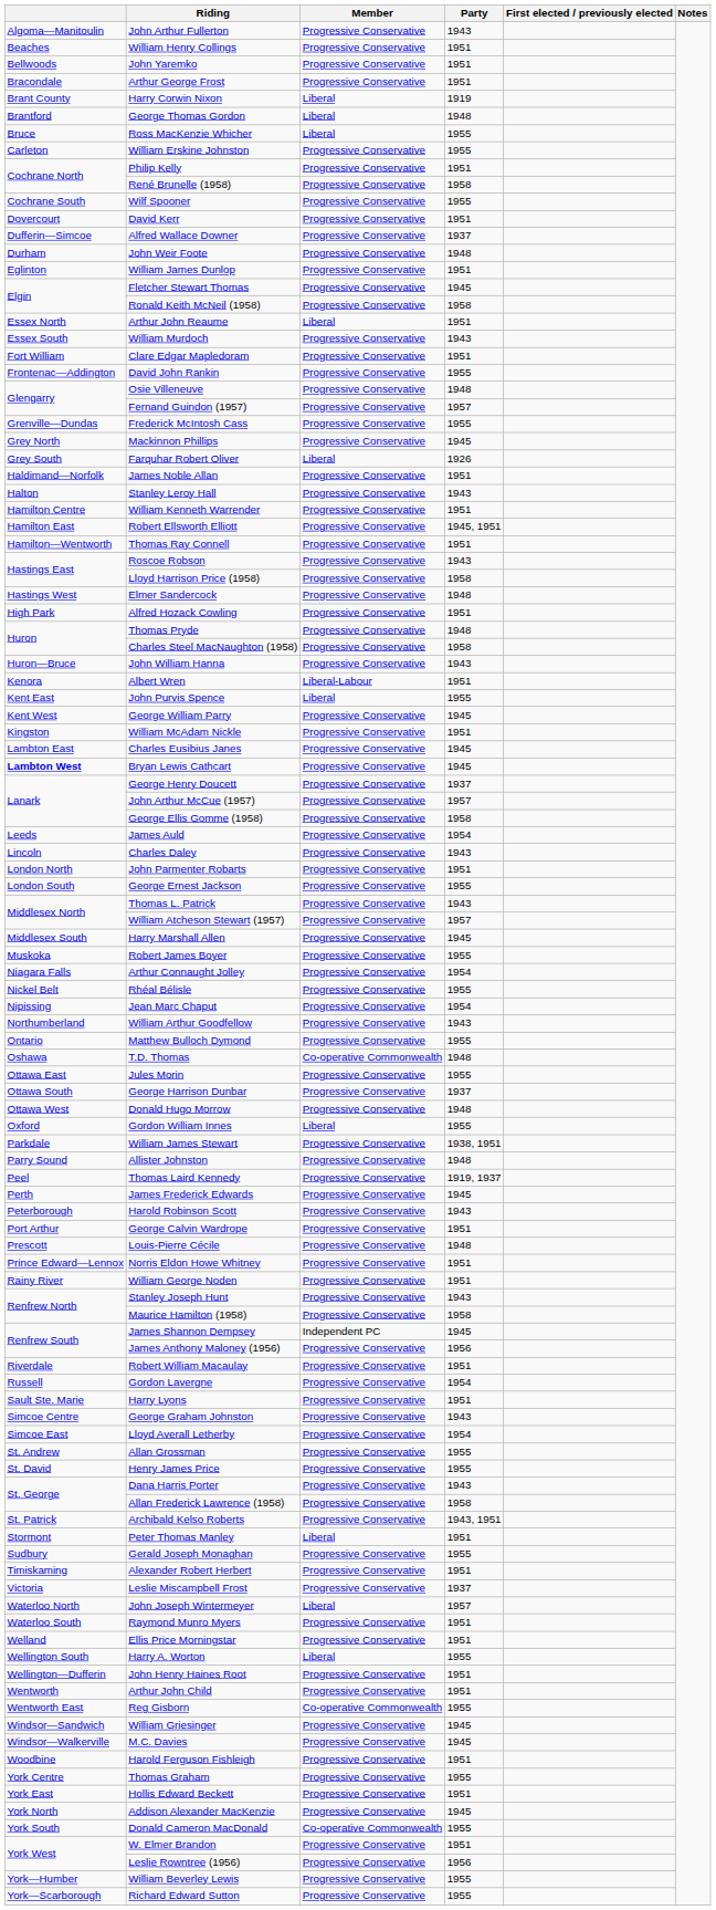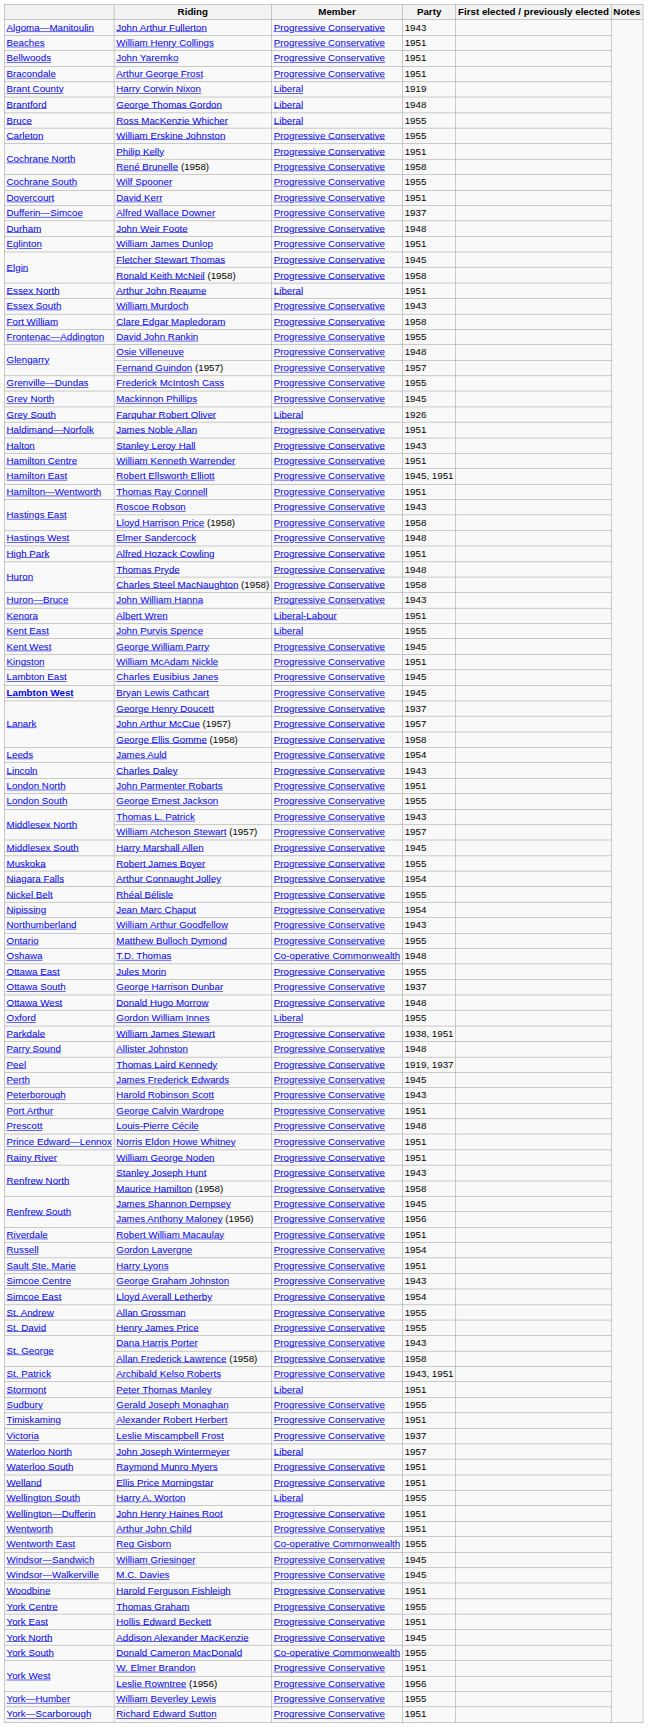 <table class="wikitable sortable">
 <tr>
 <th></th>
 <th>Riding</th>
 <th>Member</th>
 <th>Party</th>
 <th>First elected / previously elected</th>
 <th>Notes</th>
 </tr>
 <tr>
 <td><a href='#'>Algoma—Manitoulin</a></td>
 <td><a href='#'>John Arthur Fullerton</a></td>
 <td><a href='#'>Progressive Conservative</a></td>
 <td>1943</td>
 <td></td>
 </tr>
 <tr>
 <td><a href='#'>Beaches</a></td>
 <td><a href='#'>William Henry Collings</a></td>
 <td><a href='#'>Progressive Conservative</a></td>
 <td>1951</td>
 <td></td>
 </tr>
 <tr>
 <td><a href='#'>Bellwoods</a></td>
 <td><a href='#'>John Yaremko</a></td>
 <td><a href='#'>Progressive Conservative</a></td>
 <td>1951</td>
 <td></td>
 </tr>
 <tr>
 <td><a href='#'>Bracondale</a></td>
 <td><a href='#'>Arthur George Frost</a></td>
 <td><a href='#'>Progressive Conservative</a></td>
 <td>1951</td>
 <td></td>
 </tr>
 <tr>
 <td><a href='#'>Brant County</a></td>
 <td><a href='#'>Harry Corwin Nixon</a></td>
 <td><a href='#'>Liberal</a></td>
 <td>1919</td>
 <td></td>
 </tr>
 <tr>
 <td><a href='#'>Brantford</a></td>
 <td><a href='#'>George Thomas Gordon</a></td>
 <td><a href='#'>Liberal</a></td>
 <td>1948</td>
 <td></td>
 </tr>
 <tr>
 <td><a href='#'>Bruce</a></td>
 <td><a href='#'>Ross MacKenzie Whicher</a></td>
 <td><a href='#'>Liberal</a></td>
 <td>1955</td>
 <td></td>
 </tr>
 <tr>
 <td><a href='#'>Carleton</a></td>
 <td><a href='#'>William Erskine Johnston</a></td>
 <td><a href='#'>Progressive Conservative</a></td>
 <td>1955</td>
 <td></td>
 </tr>
 <tr>
 <td rowspan="2"><a href='#'>Cochrane North</a></td>
 <td><a href='#'>Philip Kelly</a></td>
 <td><a href='#'>Progressive Conservative</a></td>
 <td>1951</td>
 <td></td>
 </tr>
 <tr>
 <td><a href='#'>René Brunelle</a> (1958)</td>
 <td><a href='#'>Progressive Conservative</a></td>
 <td>1958</td>
 <td></td>
 </tr>
 <tr>
 <td><a href='#'>Cochrane South</a></td>
 <td><a href='#'>Wilf Spooner</a></td>
 <td><a href='#'>Progressive Conservative</a></td>
 <td>1955</td>
 <td></td>
 </tr>
 <tr>
 <td><a href='#'>Dovercourt</a></td>
 <td><a href='#'>David Kerr</a></td>
 <td><a href='#'>Progressive Conservative</a></td>
 <td>1951</td>
 <td></td>
 </tr>
 <tr>
 <td><a href='#'>Dufferin—Simcoe</a></td>
 <td><a href='#'>Alfred Wallace Downer</a></td>
 <td><a href='#'>Progressive Conservative</a></td>
 <td>1937</td>
 <td></td>
 </tr>
 <tr>
 <td><a href='#'>Durham</a></td>
 <td><a href='#'>John Weir Foote</a></td>
 <td><a href='#'>Progressive Conservative</a></td>
 <td>1948</td>
 <td></td>
 </tr>
 <tr>
 <td><a href='#'>Eglinton</a></td>
 <td><a href='#'>William James Dunlop</a></td>
 <td><a href='#'>Progressive Conservative</a></td>
 <td>1951</td>
 <td></td>
 </tr>
 <tr>
 <td rowspan="2"><a href='#'>Elgin</a></td>
 <td><a href='#'>Fletcher Stewart Thomas</a></td>
 <td><a href='#'>Progressive Conservative</a></td>
 <td>1945</td>
 <td></td>
 </tr>
 <tr>
 <td><a href='#'>Ronald Keith McNeil</a> (1958)</td>
 <td><a href='#'>Progressive Conservative</a></td>
 <td>1958</td>
 <td></td>
 </tr>
 <tr>
 <td><a href='#'>Essex North</a></td>
 <td><a href='#'>Arthur John Reaume</a></td>
 <td><a href='#'>Liberal</a></td>
 <td>1951</td>
 <td></td>
 </tr>
 <tr>
 <td><a href='#'>Essex South</a></td>
 <td><a href='#'>William Murdoch</a></td>
 <td><a href='#'>Progressive Conservative</a></td>
 <td>1943</td>
 <td></td>
 </tr>
 <tr>
 <td><a href='#'>Fort William</a></td>
 <td><a href='#'>Clare Edgar Mapledoram</a></td>
 <td><a href='#'>Progressive Conservative</a></td>
-<td>1951</td>
+<td>1958</td>
 <td></td>
 </tr>
 <tr>
 <td><a href='#'>Frontenac—Addington</a></td>
 <td><a href='#'>David John Rankin</a></td>
 <td><a href='#'>Progressive Conservative</a></td>
 <td>1955</td>
 <td></td>
 </tr>
 <tr>
 <td rowspan="2"><a href='#'>Glengarry</a></td>
 <td><a href='#'>Osie Villeneuve</a></td>
 <td><a href='#'>Progressive Conservative</a></td>
 <td>1948</td>
 <td></td>
 </tr>
 <tr>
 <td><a href='#'>Fernand Guindon</a> (1957)</td>
 <td><a href='#'>Progressive Conservative</a></td>
 <td>1957</td>
 <td></td>
 </tr>
 <tr>
 <td><a href='#'>Grenville—Dundas</a></td>
 <td><a href='#'>Frederick McIntosh Cass</a></td>
 <td><a href='#'>Progressive Conservative</a></td>
 <td>1955</td>
 <td></td>
 </tr>
 <tr>
 <td><a href='#'>Grey North</a></td>
 <td><a href='#'>Mackinnon Phillips</a></td>
 <td><a href='#'>Progressive Conservative</a></td>
 <td>1945</td>
 <td></td>
 </tr>
 <tr>
 <td><a href='#'>Grey South</a></td>
 <td><a href='#'>Farquhar Robert Oliver</a></td>
 <td><a href='#'>Liberal</a></td>
 <td>1926</td>
 <td></td>
 </tr>
 <tr>
 <td><a href='#'>Haldimand—Norfolk</a></td>
 <td><a href='#'>James Noble Allan</a></td>
 <td><a href='#'>Progressive Conservative</a></td>
 <td>1951</td>
 <td></td>
 </tr>
 <tr>
 <td><a href='#'>Halton</a></td>
 <td><a href='#'>Stanley Leroy Hall</a></td>
 <td><a href='#'>Progressive Conservative</a></td>
 <td>1943</td>
 <td></td>
 </tr>
 <tr>
 <td><a href='#'>Hamilton Centre</a></td>
 <td><a href='#'>William Kenneth Warrender</a></td>
 <td><a href='#'>Progressive Conservative</a></td>
 <td>1951</td>
 <td></td>
 </tr>
 <tr>
 <td><a href='#'>Hamilton East</a></td>
 <td><a href='#'>Robert Ellsworth Elliott</a></td>
 <td><a href='#'>Progressive Conservative</a></td>
 <td>1945, 1951</td>
 <td></td>
 </tr>
 <tr>
 <td><a href='#'>Hamilton—Wentworth</a></td>
 <td><a href='#'>Thomas Ray Connell</a></td>
 <td><a href='#'>Progressive Conservative</a></td>
 <td>1951</td>
 <td></td>
 </tr>
 <tr>
 <td rowspan="2"><a href='#'>Hastings East</a></td>
 <td><a href='#'>Roscoe Robson</a></td>
 <td><a href='#'>Progressive Conservative</a></td>
 <td>1943</td>
 <td></td>
 </tr>
 <tr>
 <td><a href='#'>Lloyd Harrison Price</a> (1958)</td>
 <td><a href='#'>Progressive Conservative</a></td>
 <td>1958</td>
 <td></td>
 </tr>
 <tr>
 <td><a href='#'>Hastings West</a></td>
 <td><a href='#'>Elmer Sandercock</a></td>
 <td><a href='#'>Progressive Conservative</a></td>
 <td>1948</td>
 <td></td>
 </tr>
 <tr>
 <td><a href='#'>High Park</a></td>
 <td><a href='#'>Alfred Hozack Cowling</a></td>
 <td><a href='#'>Progressive Conservative</a></td>
 <td>1951</td>
 <td></td>
 </tr>
 <tr>
 <td rowspan="2"><a href='#'>Huron</a></td>
 <td><a href='#'>Thomas Pryde</a></td>
 <td><a href='#'>Progressive Conservative</a></td>
 <td>1948</td>
 <td></td>
 </tr>
 <tr>
 <td><a href='#'>Charles Steel MacNaughton</a> (1958)</td>
 <td><a href='#'>Progressive Conservative</a></td>
 <td>1958</td>
 <td></td>
 </tr>
 <tr>
 <td><a href='#'>Huron—Bruce</a></td>
 <td><a href='#'>John William Hanna</a></td>
 <td><a href='#'>Progressive Conservative</a></td>
 <td>1943</td>
 <td></td>
 </tr>
 <tr>
 <td><a href='#'>Kenora</a></td>
 <td><a href='#'>Albert Wren</a></td>
 <td><a href='#'>Liberal-Labour</a></td>
 <td>1951</td>
 <td></td>
 </tr>
 <tr>
 <td><a href='#'>Kent East</a></td>
 <td><a href='#'>John Purvis Spence</a></td>
 <td><a href='#'>Liberal</a></td>
 <td>1955</td>
 <td></td>
 </tr>
 <tr>
 <td><a href='#'>Kent West</a></td>
 <td><a href='#'>George William Parry</a></td>
 <td><a href='#'>Progressive Conservative</a></td>
 <td>1945</td>
 <td></td>
 </tr>
 <tr>
 <td><a href='#'>Kingston</a></td>
 <td><a href='#'>William McAdam Nickle</a></td>
 <td><a href='#'>Progressive Conservative</a></td>
 <td>1951</td>
 <td></td>
 </tr>
 <tr>
 <td><a href='#'>Lambton East</a></td>
 <td><a href='#'>Charles Eusibius Janes</a></td>
 <td><a href='#'>Progressive Conservative</a></td>
 <td>1945</td>
 <td></td>
 </tr>
 <tr>
 <td><strong><a href='#'>Lambton West</a></strong></td>
 <td><a href='#'>Bryan Lewis Cathcart</a></td>
 <td><a href='#'>Progressive Conservative</a></td>
 <td>1945</td>
 <td></td>
 </tr>
 <tr>
 <td rowspan="3"><a href='#'>Lanark</a></td>
 <td><a href='#'>George Henry Doucett</a></td>
 <td><a href='#'>Progressive Conservative</a></td>
 <td>1937</td>
 <td></td>
 </tr>
 <tr>
 <td><a href='#'>John Arthur McCue</a> (1957)</td>
 <td><a href='#'>Progressive Conservative</a></td>
 <td>1957</td>
 <td></td>
 </tr>
 <tr>
 <td><a href='#'>George Ellis Gomme</a> (1958)</td>
 <td><a href='#'>Progressive Conservative</a></td>
 <td>1958</td>
 <td></td>
 </tr>
 <tr>
 <td><a href='#'>Leeds</a></td>
 <td><a href='#'>James Auld</a></td>
 <td><a href='#'>Progressive Conservative</a></td>
 <td>1954</td>
 <td></td>
 </tr>
 <tr>
 <td><a href='#'>Lincoln</a></td>
 <td><a href='#'>Charles Daley</a></td>
 <td><a href='#'>Progressive Conservative</a></td>
 <td>1943</td>
 <td></td>
 </tr>
 <tr>
 <td><a href='#'>London North</a></td>
 <td><a href='#'>John Parmenter Robarts</a></td>
 <td><a href='#'>Progressive Conservative</a></td>
 <td>1951</td>
 <td></td>
 </tr>
 <tr>
 <td><a href='#'>London South</a></td>
 <td><a href='#'>George Ernest Jackson</a></td>
 <td><a href='#'>Progressive Conservative</a></td>
 <td>1955</td>
 <td></td>
 </tr>
 <tr>
 <td rowspan="2"><a href='#'>Middlesex North</a></td>
 <td><a href='#'>Thomas L. Patrick</a></td>
 <td><a href='#'>Progressive Conservative</a></td>
 <td>1943</td>
 <td></td>
 </tr>
 <tr>
 <td><a href='#'>William Atcheson Stewart</a> (1957)</td>
 <td><a href='#'>Progressive Conservative</a></td>
 <td>1957</td>
 <td></td>
 </tr>
 <tr>
 <td><a href='#'>Middlesex South</a></td>
 <td><a href='#'>Harry Marshall Allen</a></td>
 <td><a href='#'>Progressive Conservative</a></td>
 <td>1945</td>
 <td></td>
 </tr>
 <tr>
 <td><a href='#'>Muskoka</a></td>
 <td><a href='#'>Robert James Boyer</a></td>
 <td><a href='#'>Progressive Conservative</a></td>
 <td>1955</td>
 <td></td>
 </tr>
 <tr>
 <td><a href='#'>Niagara Falls</a></td>
 <td><a href='#'>Arthur Connaught Jolley</a></td>
 <td><a href='#'>Progressive Conservative</a></td>
 <td>1954</td>
 <td></td>
 </tr>
 <tr>
 <td><a href='#'>Nickel Belt</a></td>
 <td><a href='#'>Rhéal Bélisle</a></td>
 <td><a href='#'>Progressive Conservative</a></td>
 <td>1955</td>
 <td></td>
 </tr>
 <tr>
 <td><a href='#'>Nipissing</a></td>
 <td><a href='#'>Jean Marc Chaput</a></td>
 <td><a href='#'>Progressive Conservative</a></td>
 <td>1954</td>
 <td></td>
 </tr>
 <tr>
 <td><a href='#'>Northumberland</a></td>
 <td><a href='#'>William Arthur Goodfellow</a></td>
 <td><a href='#'>Progressive Conservative</a></td>
 <td>1943</td>
 <td></td>
 </tr>
 <tr>
 <td><a href='#'>Ontario</a></td>
 <td><a href='#'>Matthew Bulloch Dymond</a></td>
 <td><a href='#'>Progressive Conservative</a></td>
 <td>1955</td>
 <td></td>
 </tr>
 <tr>
 <td><a href='#'>Oshawa</a></td>
 <td><a href='#'>T.D. Thomas</a></td>
 <td><a href='#'>Co-operative Commonwealth</a></td>
 <td>1948</td>
 <td></td>
 </tr>
 <tr>
 <td><a href='#'>Ottawa East</a></td>
 <td><a href='#'>Jules Morin</a></td>
 <td><a href='#'>Progressive Conservative</a></td>
 <td>1955</td>
 <td></td>
 </tr>
 <tr>
 <td><a href='#'>Ottawa South</a></td>
 <td><a href='#'>George Harrison Dunbar</a></td>
 <td><a href='#'>Progressive Conservative</a></td>
 <td>1937</td>
 <td></td>
 </tr>
 <tr>
 <td><a href='#'>Ottawa West</a></td>
 <td><a href='#'>Donald Hugo Morrow</a></td>
 <td><a href='#'>Progressive Conservative</a></td>
 <td>1948</td>
 <td></td>
 </tr>
 <tr>
 <td><a href='#'>Oxford</a></td>
 <td><a href='#'>Gordon William Innes</a></td>
 <td><a href='#'>Liberal</a></td>
 <td>1955</td>
 <td></td>
 </tr>
 <tr>
 <td><a href='#'>Parkdale</a></td>
 <td><a href='#'>William James Stewart</a></td>
 <td><a href='#'>Progressive Conservative</a></td>
 <td>1938, 1951</td>
 <td></td>
 </tr>
 <tr>
 <td><a href='#'>Parry Sound</a></td>
 <td><a href='#'>Allister Johnston</a></td>
 <td><a href='#'>Progressive Conservative</a></td>
 <td>1948</td>
 <td></td>
 </tr>
 <tr>
 <td><a href='#'>Peel</a></td>
 <td><a href='#'>Thomas Laird Kennedy</a></td>
 <td><a href='#'>Progressive Conservative</a></td>
 <td>1919, 1937</td>
 <td></td>
 </tr>
 <tr>
 <td><a href='#'>Perth</a></td>
 <td><a href='#'>James Frederick Edwards</a></td>
 <td><a href='#'>Progressive Conservative</a></td>
 <td>1945</td>
 <td></td>
 </tr>
 <tr>
 <td><a href='#'>Peterborough</a></td>
 <td><a href='#'>Harold Robinson Scott</a></td>
 <td><a href='#'>Progressive Conservative</a></td>
 <td>1943</td>
 <td></td>
 </tr>
 <tr>
 <td><a href='#'>Port Arthur</a></td>
 <td><a href='#'>George Calvin Wardrope</a></td>
 <td><a href='#'>Progressive Conservative</a></td>
 <td>1951</td>
 <td></td>
 </tr>
 <tr>
 <td><a href='#'>Prescott</a></td>
 <td><a href='#'>Louis-Pierre Cécile</a></td>
 <td><a href='#'>Progressive Conservative</a></td>
 <td>1948</td>
 <td></td>
 </tr>
 <tr>
 <td><a href='#'>Prince Edward—Lennox</a></td>
 <td><a href='#'>Norris Eldon Howe Whitney</a></td>
 <td><a href='#'>Progressive Conservative</a></td>
 <td>1951</td>
 <td></td>
 </tr>
 <tr>
 <td><a href='#'>Rainy River</a></td>
 <td><a href='#'>William George Noden</a></td>
 <td><a href='#'>Progressive Conservative</a></td>
 <td>1951</td>
 <td></td>
 </tr>
 <tr>
 <td rowspan="2"><a href='#'>Renfrew North</a></td>
 <td><a href='#'>Stanley Joseph Hunt</a></td>
 <td><a href='#'>Progressive Conservative</a></td>
 <td>1943</td>
 <td></td>
 </tr>
 <tr>
 <td><a href='#'>Maurice Hamilton</a> (1958)</td>
 <td><a href='#'>Progressive Conservative</a></td>
 <td>1958</td>
 <td></td>
 </tr>
 <tr>
 <td rowspan="2"><a href='#'>Renfrew South</a></td>
 <td><a href='#'>James Shannon Dempsey</a></td>
-<td>Independent PC</td>
+<td><a href='#'>Progressive Conservative</a></td>
 <td>1945</td>
 <td></td>
 </tr>
 <tr>
 <td><a href='#'>James Anthony Maloney</a> (1956)</td>
 <td><a href='#'>Progressive Conservative</a></td>
 <td>1956</td>
 <td></td>
 </tr>
 <tr>
 <td><a href='#'>Riverdale</a></td>
 <td><a href='#'>Robert William Macaulay</a></td>
 <td><a href='#'>Progressive Conservative</a></td>
 <td>1951</td>
 <td></td>
 </tr>
 <tr>
 <td><a href='#'>Russell</a></td>
 <td><a href='#'>Gordon Lavergne</a></td>
 <td><a href='#'>Progressive Conservative</a></td>
 <td>1954</td>
 <td></td>
 </tr>
 <tr>
 <td><a href='#'>Sault Ste. Marie</a></td>
 <td><a href='#'>Harry Lyons</a></td>
 <td><a href='#'>Progressive Conservative</a></td>
 <td>1951</td>
 <td></td>
 </tr>
 <tr>
 <td><a href='#'>Simcoe Centre</a></td>
 <td><a href='#'>George Graham Johnston</a></td>
 <td><a href='#'>Progressive Conservative</a></td>
 <td>1943</td>
 <td></td>
 </tr>
 <tr>
 <td><a href='#'>Simcoe East</a></td>
 <td><a href='#'>Lloyd Averall Letherby</a></td>
 <td><a href='#'>Progressive Conservative</a></td>
 <td>1954</td>
 <td></td>
 </tr>
 <tr>
 <td><a href='#'>St. Andrew</a></td>
 <td><a href='#'>Allan Grossman</a></td>
 <td><a href='#'>Progressive Conservative</a></td>
 <td>1955</td>
 <td></td>
 </tr>
 <tr>
 <td><a href='#'>St. David</a></td>
 <td><a href='#'>Henry James Price</a></td>
 <td><a href='#'>Progressive Conservative</a></td>
 <td>1955</td>
 <td></td>
 </tr>
 <tr>
 <td rowspan="2"><a href='#'>St. George</a></td>
 <td><a href='#'>Dana Harris Porter</a></td>
 <td><a href='#'>Progressive Conservative</a></td>
 <td>1943</td>
 <td></td>
 </tr>
 <tr>
 <td><a href='#'>Allan Frederick Lawrence</a> (1958)</td>
 <td><a href='#'>Progressive Conservative</a></td>
 <td>1958</td>
 <td></td>
 </tr>
 <tr>
 <td><a href='#'>St. Patrick</a></td>
 <td><a href='#'>Archibald Kelso Roberts</a></td>
 <td><a href='#'>Progressive Conservative</a></td>
 <td>1943, 1951</td>
 <td></td>
 </tr>
 <tr>
 <td><a href='#'>Stormont</a></td>
 <td><a href='#'>Peter Thomas Manley</a></td>
 <td><a href='#'>Liberal</a></td>
 <td>1951</td>
 <td></td>
 </tr>
 <tr>
 <td><a href='#'>Sudbury</a></td>
 <td><a href='#'>Gerald Joseph Monaghan</a></td>
 <td><a href='#'>Progressive Conservative</a></td>
 <td>1955</td>
 <td></td>
 </tr>
 <tr>
 <td><a href='#'>Timiskaming</a></td>
 <td><a href='#'>Alexander Robert Herbert</a></td>
 <td><a href='#'>Progressive Conservative</a></td>
 <td>1951</td>
 <td></td>
 </tr>
 <tr>
 <td><a href='#'>Victoria</a></td>
 <td><a href='#'>Leslie Miscampbell Frost</a></td>
 <td><a href='#'>Progressive Conservative</a></td>
 <td>1937</td>
 <td></td>
 </tr>
 <tr>
 <td><a href='#'>Waterloo North</a></td>
 <td><a href='#'>John Joseph Wintermeyer</a></td>
 <td><a href='#'>Liberal</a></td>
 <td>1957</td>
 <td></td>
 </tr>
 <tr>
 <td><a href='#'>Waterloo South</a></td>
 <td><a href='#'>Raymond Munro Myers</a></td>
 <td><a href='#'>Progressive Conservative</a></td>
 <td>1951</td>
 <td></td>
 </tr>
 <tr>
 <td><a href='#'>Welland</a></td>
 <td><a href='#'>Ellis Price Morningstar</a></td>
 <td><a href='#'>Progressive Conservative</a></td>
 <td>1951</td>
 <td></td>
 </tr>
 <tr>
 <td><a href='#'>Wellington South</a></td>
 <td><a href='#'>Harry A. Worton</a></td>
 <td><a href='#'>Liberal</a></td>
 <td>1955</td>
 <td></td>
 </tr>
 <tr>
 <td><a href='#'>Wellington—Dufferin</a></td>
 <td><a href='#'>John Henry Haines Root</a></td>
 <td><a href='#'>Progressive Conservative</a></td>
 <td>1951</td>
 <td></td>
 </tr>
 <tr>
 <td><a href='#'>Wentworth</a></td>
 <td><a href='#'>Arthur John Child</a></td>
 <td><a href='#'>Progressive Conservative</a></td>
 <td>1951</td>
 <td></td>
 </tr>
 <tr>
 <td><a href='#'>Wentworth East</a></td>
 <td><a href='#'>Reg Gisborn</a></td>
 <td><a href='#'>Co-operative Commonwealth</a></td>
 <td>1955</td>
 <td></td>
 </tr>
 <tr>
 <td><a href='#'>Windsor—Sandwich</a></td>
 <td><a href='#'>William Griesinger</a></td>
 <td><a href='#'>Progressive Conservative</a></td>
 <td>1945</td>
 <td></td>
 </tr>
 <tr>
 <td><a href='#'>Windsor—Walkerville</a></td>
 <td><a href='#'>M.C. Davies</a></td>
 <td><a href='#'>Progressive Conservative</a></td>
 <td>1945</td>
 <td></td>
 </tr>
 <tr>
 <td><a href='#'>Woodbine</a></td>
 <td><a href='#'>Harold Ferguson Fishleigh</a></td>
 <td><a href='#'>Progressive Conservative</a></td>
 <td>1951</td>
 <td></td>
 </tr>
 <tr>
 <td><a href='#'>York Centre</a></td>
 <td><a href='#'>Thomas Graham</a></td>
 <td><a href='#'>Progressive Conservative</a></td>
 <td>1955</td>
 <td></td>
 </tr>
 <tr>
 <td><a href='#'>York East</a></td>
 <td><a href='#'>Hollis Edward Beckett</a></td>
 <td><a href='#'>Progressive Conservative</a></td>
 <td>1951</td>
 <td></td>
 </tr>
 <tr>
 <td><a href='#'>York North</a></td>
 <td><a href='#'>Addison Alexander MacKenzie</a></td>
 <td><a href='#'>Progressive Conservative</a></td>
 <td>1945</td>
 <td></td>
 </tr>
 <tr>
 <td><a href='#'>York South</a></td>
 <td><a href='#'>Donald Cameron MacDonald</a></td>
 <td><a href='#'>Co-operative Commonwealth</a></td>
 <td>1955</td>
 <td></td>
 </tr>
 <tr>
 <td rowspan="2"><a href='#'>York West</a></td>
 <td><a href='#'>W. Elmer Brandon</a></td>
 <td><a href='#'>Progressive Conservative</a></td>
 <td>1951</td>
 <td></td>
 </tr>
 <tr>
 <td><a href='#'>Leslie Rowntree</a> (1956)</td>
 <td><a href='#'>Progressive Conservative</a></td>
 <td>1956</td>
 <td></td>
 </tr>
 <tr>
 <td><a href='#'>York—Humber</a></td>
 <td><a href='#'>William Beverley Lewis</a></td>
 <td><a href='#'>Progressive Conservative</a></td>
 <td>1955</td>
 <td></td>
 </tr>
 <tr>
 <td><a href='#'>York—Scarborough</a></td>
 <td><a href='#'>Richard Edward Sutton</a></td>
 <td><a href='#'>Progressive Conservative</a></td>
-<td>1955</td>
+<td>1951</td>
 <td></td>
 </tr>
 </table>
